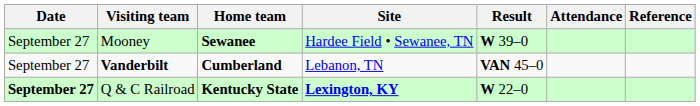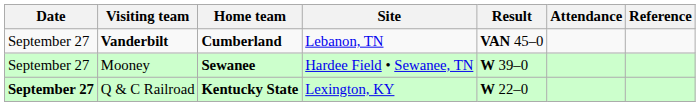 <table class="wikitable" style="font-size:95%;">
 <tr>
 <th>Date</th>
 <th>Visiting team</th>
 <th>Home team</th>
 <th>Site</th>
 <th>Result</th>
 <th>Attendance</th>
 <th class="unsortable">Reference</th>
-</tr>
-<tr bgcolor=ccffcc>
-<td>September 27</td>
-<td>Mooney</td>
-<td><strong>Sewanee</strong></td>
-<td><a href='#'>Hardee Field</a> • <a href='#'>Sewanee, TN</a></td>
-<td><strong>W</strong> 39–0</td>
-<td></td>
-<td></td>
 </tr>
 <tr bgcolor=>
 <td>September 27</td>
 <td><strong>Vanderbilt</strong></td>
 <td><strong>Cumberland</strong></td>
 <td><a href='#'>Lebanon, TN</a></td>
 <td><strong>VAN</strong> 45–0</td>
 <td></td>
 <td></td>
 </tr>
 <tr bgcolor=ccffcc>
+<td>September 27</td>
+<td>Mooney</td>
+<td><strong>Sewanee</strong></td>
+<td><a href='#'>Hardee Field</a> • <a href='#'>Sewanee, TN</a></td>
+<td><strong>W</strong> 39–0</td>
+<td></td>
+<td></td>
+</tr>
+<tr bgcolor=ccffcc>
 <td><strong>September 27</strong></td>
 <td>Q & C Railroad</td>
 <td><strong>Kentucky State</strong></td>
-<td><strong><a href='#'>Lexington, KY</a></strong></td>
+<td><a href='#'>Lexington, KY</a></td>
 <td><strong>W</strong> 22–0</td>
 <td></td>
 <td></td>
 </tr>
 </table>
